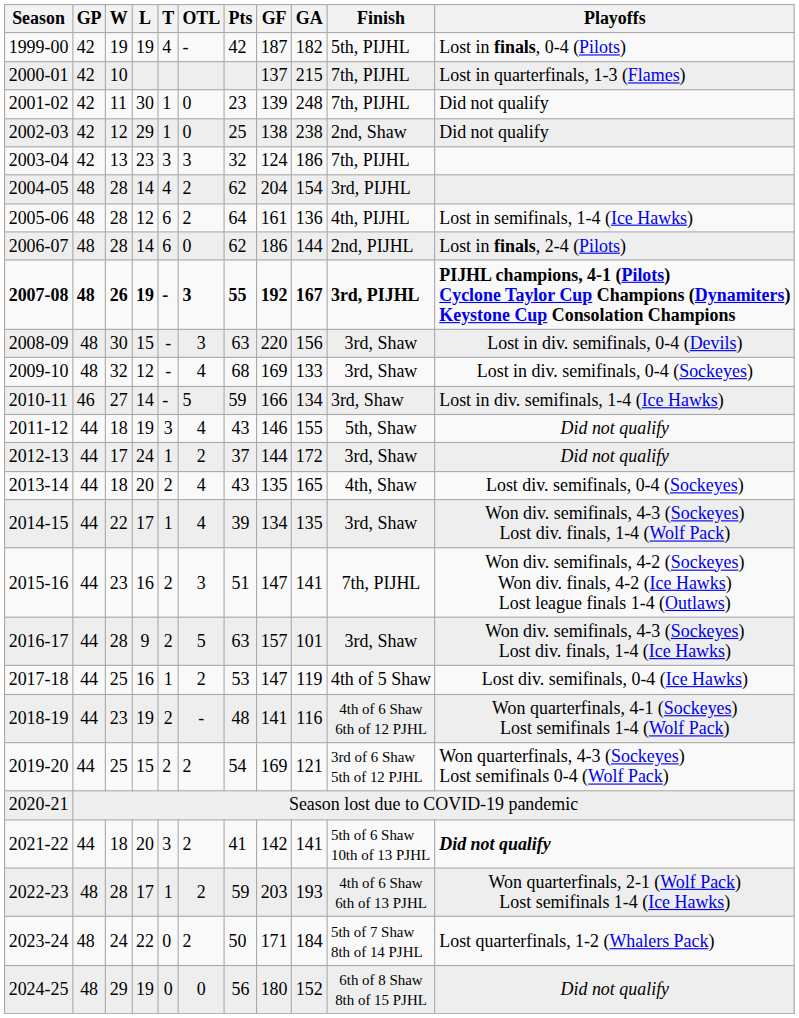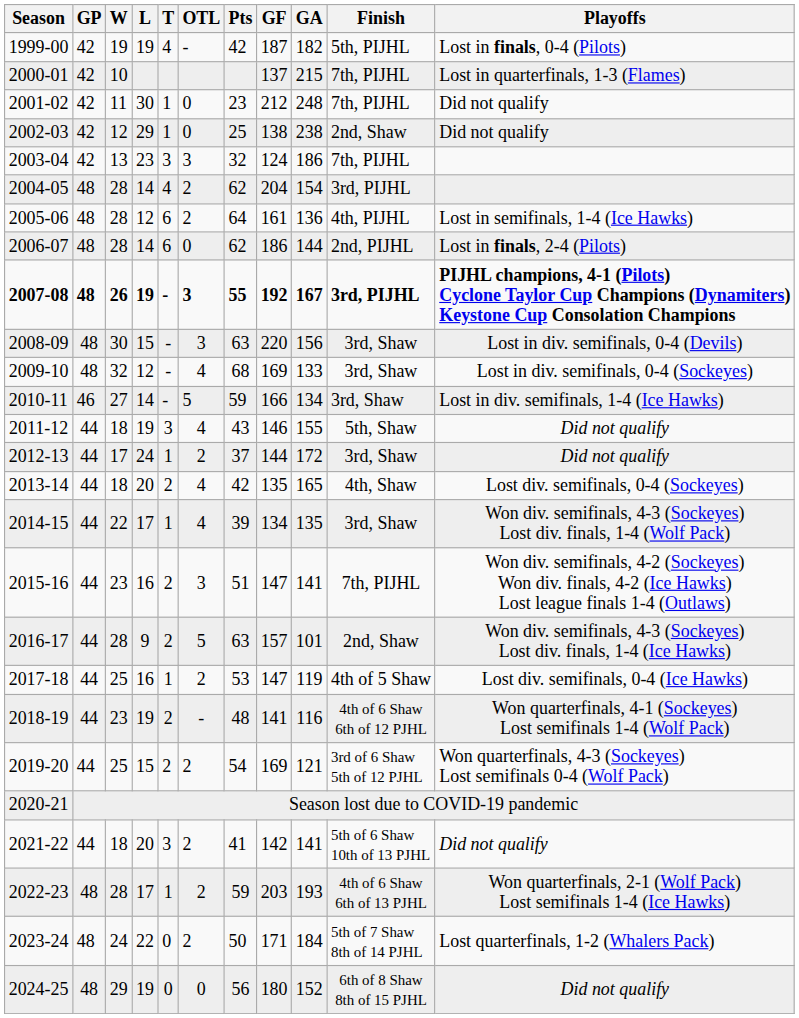 <table class="wikitable">
 <tr>
 <th>Season</th>
 <th>GP</th>
 <th>W</th>
 <th>L</th>
 <th>T</th>
 <th>OTL</th>
 <th>Pts</th>
 <th>GF</th>
 <th>GA</th>
 <th>Finish</th>
 <th>Playoffs</th>
 </tr>
 <tr>
 <td>1999-00</td>
 <td>42</td>
 <td>19</td>
 <td>19</td>
 <td>4</td>
 <td>-</td>
 <td>42</td>
 <td>187</td>
 <td>182</td>
 <td>5th, PIJHL</td>
 <td>Lost in <strong>finals</strong>, 0-4 (<a href='#'>Pilots</a>)</td>
 </tr>
 <tr style="background:#eee;">
 <td>2000-01</td>
 <td>42</td>
 <td>10</td>
 <td></td>
 <td></td>
 <td></td>
 <td></td>
 <td>137</td>
 <td>215</td>
 <td>7th, PIJHL</td>
 <td>Lost in quarterfinals, 1-3 (<a href='#'>Flames</a>)</td>
 </tr>
 <tr>
 <td>2001-02</td>
 <td>42</td>
 <td>11</td>
 <td>30</td>
 <td>1</td>
 <td>0</td>
 <td>23</td>
-<td>139</td>
+<td>212</td>
 <td>248</td>
 <td>7th, PIJHL</td>
 <td>Did not qualify</td>
 </tr>
 <tr style="background:#eee;">
 <td>2002-03</td>
 <td>42</td>
 <td>12</td>
 <td>29</td>
 <td>1</td>
 <td>0</td>
 <td>25</td>
 <td>138</td>
 <td>238</td>
 <td>2nd, Shaw</td>
 <td>Did not qualify</td>
 </tr>
 <tr>
 <td>2003-04</td>
 <td>42</td>
 <td>13</td>
 <td>23</td>
 <td>3</td>
 <td>3</td>
 <td>32</td>
 <td>124</td>
 <td>186</td>
 <td>7th, PIJHL</td>
 <td></td>
 </tr>
 <tr style="background:#eee;">
 <td>2004-05</td>
 <td>48</td>
 <td>28</td>
 <td>14</td>
 <td>4</td>
 <td>2</td>
 <td>62</td>
 <td>204</td>
 <td>154</td>
 <td>3rd, PIJHL</td>
 <td></td>
 </tr>
 <tr>
 <td>2005-06</td>
 <td>48</td>
 <td>28</td>
 <td>12</td>
 <td>6</td>
 <td>2</td>
 <td>64</td>
 <td>161</td>
 <td>136</td>
 <td>4th, PIJHL</td>
 <td>Lost in semifinals, 1-4 (<a href='#'>Ice Hawks</a>)</td>
 </tr>
 <tr style="background:#eee;">
 <td>2006-07</td>
 <td>48</td>
 <td>28</td>
 <td>14</td>
 <td>6</td>
 <td>0</td>
 <td>62</td>
 <td>186</td>
 <td>144</td>
 <td>2nd, PIJHL</td>
 <td>Lost in <strong>finals</strong>, 2-4 (<a href='#'>Pilots</a>)</td>
 </tr>
 <tr style="font-weight:bold">
 <td>2007-08</td>
 <td>48</td>
 <td>26</td>
 <td>19</td>
 <td>-</td>
 <td>3</td>
 <td>55</td>
 <td>192</td>
 <td>167</td>
 <td>3rd, PIJHL</td>
 <td>PIJHL champions, 4-1 (<a href='#'>Pilots</a>)<br><a href='#'>Cyclone Taylor Cup</a> Champions (<a href='#'>Dynamiters</a>)<br><a href='#'>Keystone Cup</a> Consolation Champions</td>
 </tr>
 <tr style="background:#eee;" align="center">
 <td>2008-09</td>
 <td>48</td>
 <td>30</td>
 <td>15</td>
 <td>-</td>
 <td>3</td>
 <td>63</td>
 <td>220</td>
 <td>156</td>
 <td>3rd, Shaw</td>
 <td>Lost in div. semifinals, 0-4 (<a href='#'>Devils</a>)</td>
 </tr>
 <tr align="center">
 <td>2009-10</td>
 <td>48</td>
 <td>32</td>
 <td>12</td>
 <td>-</td>
 <td>4</td>
 <td>68</td>
 <td>169</td>
 <td>133</td>
 <td>3rd, Shaw</td>
 <td>Lost in div. semifinals, 0-4 (<a href='#'>Sockeyes</a>)</td>
 </tr>
 <tr style="background:#eee;">
 <td>2010-11</td>
 <td>46</td>
 <td>27</td>
 <td>14</td>
 <td>-</td>
 <td>5</td>
 <td>59</td>
 <td>166</td>
 <td>134</td>
 <td>3rd, Shaw</td>
 <td>Lost in div. semifinals, 1-4 (<a href='#'>Ice Hawks</a>)</td>
 </tr>
 <tr align="center">
 <td>2011-12</td>
 <td>44</td>
 <td>18</td>
 <td>19</td>
 <td>3</td>
 <td>4</td>
 <td>43</td>
 <td>146</td>
 <td>155</td>
 <td>5th, Shaw</td>
 <td><em>Did not qualify</em></td>
 </tr>
 <tr style="background:#eee;" align="center">
 <td>2012-13</td>
 <td>44</td>
 <td>17</td>
 <td>24</td>
 <td>1</td>
 <td>2</td>
 <td>37</td>
 <td>144</td>
 <td>172</td>
 <td>3rd, Shaw</td>
 <td><em>Did not qualify</em></td>
 </tr>
 <tr align="center">
 <td>2013-14</td>
 <td>44</td>
 <td>18</td>
 <td>20</td>
 <td>2</td>
 <td>4</td>
-<td>43</td>
+<td>42</td>
 <td>135</td>
 <td>165</td>
 <td>4th, Shaw</td>
 <td>Lost div. semifinals, 0-4 (<a href='#'>Sockeyes</a>)</td>
 </tr>
 <tr style="background:#eee;" align="center">
 <td>2014-15</td>
 <td>44</td>
 <td>22</td>
 <td>17</td>
 <td>1</td>
 <td>4</td>
 <td>39</td>
 <td>134</td>
 <td>135</td>
 <td>3rd, Shaw</td>
 <td>Won div. semifinals, 4-3 (<a href='#'>Sockeyes</a>)<br>Lost div. finals, 1-4 (<a href='#'>Wolf Pack</a>)</td>
 </tr>
 <tr align="center">
 <td>2015-16</td>
 <td>44</td>
 <td>23</td>
 <td>16</td>
 <td>2</td>
 <td>3</td>
 <td>51</td>
 <td>147</td>
 <td>141</td>
 <td>7th, PIJHL</td>
 <td>Won div. semifinals, 4-2 (<a href='#'>Sockeyes</a>)<br>Won div. finals, 4-2 (<a href='#'>Ice Hawks</a>)<br>Lost league finals 1-4 (<a href='#'>Outlaws</a>)</td>
 </tr>
 <tr style="background:#eee;" align="center">
 <td>2016-17</td>
 <td>44</td>
 <td>28</td>
 <td>9</td>
 <td>2</td>
 <td>5</td>
 <td>63</td>
 <td>157</td>
 <td>101</td>
-<td>3rd, Shaw</td>
+<td>2nd, Shaw</td>
 <td>Won div. semifinals, 4-3 (<a href='#'>Sockeyes</a>)<br>Lost div. finals, 1-4 (<a href='#'>Ice Hawks</a>)</td>
 </tr>
 <tr align="center">
 <td>2017-18</td>
 <td>44</td>
 <td>25</td>
 <td>16</td>
 <td>1</td>
 <td>2</td>
 <td>53</td>
 <td>147</td>
 <td>119</td>
 <td>4th of 5 Shaw</td>
 <td>Lost div. semifinals, 0-4 (<a href='#'>Ice Hawks</a>)</td>
 </tr>
 <tr style="background:#eee;" align="center">
 <td>2018-19</td>
 <td>44</td>
 <td>23</td>
 <td>19</td>
 <td>2</td>
 <td>-</td>
 <td>48</td>
 <td>141</td>
 <td>116</td>
 <td><small> 4th of 6 Shaw <br> 6th of 12 PJHL</small></td>
 <td>Won quarterfinals, 4-1 (<a href='#'>Sockeyes</a>)<br> Lost semifinals 1-4 (<a href='#'>Wolf Pack</a>)</td>
 </tr>
 <tr>
 <td>2019-20</td>
 <td>44</td>
 <td>25</td>
 <td>15</td>
 <td>2</td>
 <td>2</td>
 <td>54</td>
 <td>169</td>
 <td>121</td>
 <td><small> 3rd of 6 Shaw <br> 5th of 12 PJHL</small></td>
 <td>Won quarterfinals, 4-3 (<a href='#'>Sockeyes</a>)<br> Lost semifinals 0-4 (<a href='#'>Wolf Pack</a>)</td>
 </tr>
 <tr style="background:#eee;" align="center">
 <td>2020-21</td>
 <td colspan="10">Season lost due to COVID-19 pandemic</td>
 </tr>
 <tr>
 <td>2021-22</td>
 <td>44</td>
 <td>18</td>
 <td>20</td>
 <td>3</td>
 <td>2</td>
 <td>41</td>
 <td>142</td>
 <td>141</td>
 <td><small> 5th of 6 Shaw <br> 10th of 13 PJHL</small></td>
-<td><strong><em>Did not qualify</em></strong></td>
+<td><em>Did not qualify</em></td>
 </tr>
 <tr style="background:#eee;" align="center">
 <td>2022-23</td>
 <td>48</td>
 <td>28</td>
 <td>17</td>
 <td>1</td>
 <td>2</td>
 <td>59</td>
 <td>203</td>
 <td>193</td>
 <td><small> 4th of 6 Shaw <br> 6th of 13 PJHL</small></td>
 <td>Won quarterfinals, 2-1 (<a href='#'>Wolf Pack</a>)<br> Lost semifinals 1-4 (<a href='#'>Ice Hawks</a>)</td>
 </tr>
 <tr>
 <td>2023-24</td>
 <td>48</td>
 <td>24</td>
 <td>22</td>
 <td>0</td>
 <td>2</td>
 <td>50</td>
 <td>171</td>
 <td>184</td>
 <td><small> 5th of 7 Shaw <br> 8th of 14 PJHL</small></td>
 <td>Lost quarterfinals, 1-2 (<a href='#'>Whalers Pack</a>)</td>
 </tr>
 <tr style="background:#eee;" align="center">
 <td>2024-25</td>
 <td>48</td>
 <td>29</td>
 <td>19</td>
 <td>0</td>
 <td>0</td>
 <td>56</td>
 <td>180</td>
 <td>152</td>
 <td><small> 6th of 8 Shaw <br> 8th of 15 PJHL</small></td>
 <td><em>Did not qualify</em></td>
 </tr>
 </table>
